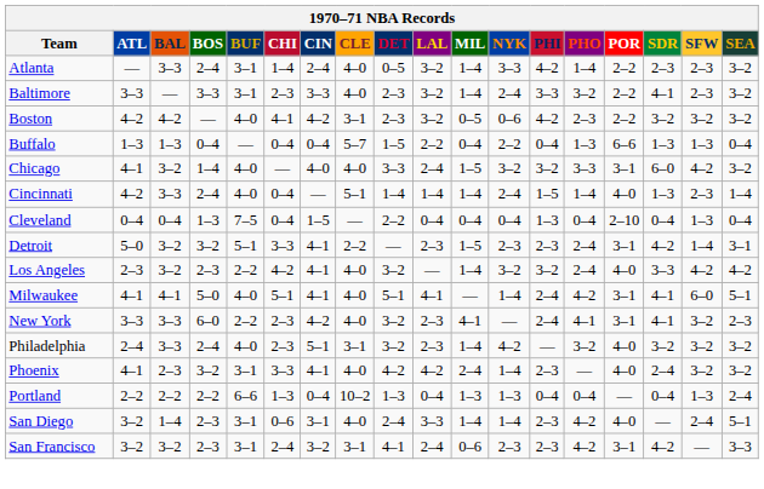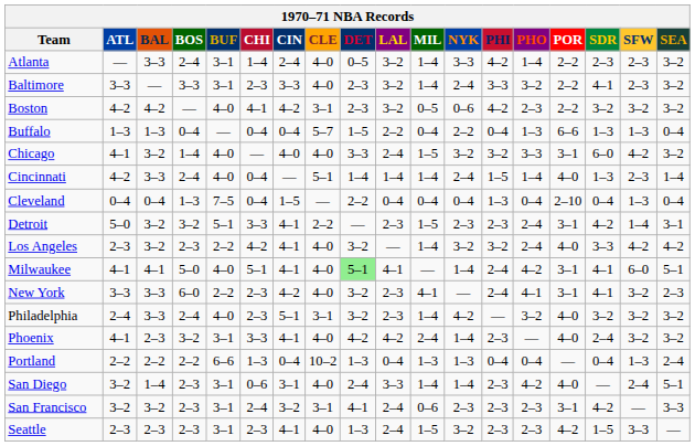 <table class="wikitable" style="font-size:95%; text-align:center;">
 <tr>
 <th colspan=18>1970–71 NBA Records</th>
 </tr>
 <tr>
 <th width=100>Team</th>
 <th style="background:#003EA4;color:#FFFFFF;width=35">ATL</th>
 <th style="background:#E45206;color:#012854;width=35">BAL</th>
 <th style="background:#006400;color:#FFFFFF;width=35">BOS</th>
 <th style="background:#012F6B;color:#D9AA00;width=35">BUF</th>
 <th style="background:#BA0C2F;color:#FFFFFF;width=35">CHI</th>
 <th style="background:#012F6B;color:#FFFFFF;width=35">CIN</th>
 <th style="background:#FFA402;color:#77222F;width=35">CLE</th>
 <th style="background:#012F6B;color:#D40032;width=35">DET</th>
 <th style="background:#800080;color:#FFD700;width=35">LAL</th>
 <th style="background:#006400;color:#FFFFFF;width=35">MIL</th>
 <th style="background:#003EA4;color:#FF8C00;width=35">NYK</th>
 <th style="background:#C90F2E;color:#022167;width=35">PHI</th>
 <th style="background:#800080;color:#FF4500;width=35">PHO</th>
 <th style="background:#FF0000;color:#FFFFFF;width=35">POR</th>
 <th style="background:#00843D;color:#FFCC00;width=35">SDR</th>
 <th style="background:#FFC62C;color:#012F6B;width=35">SFW</th>
 <th style="background:#173F36;color:#EBAA00;width=35">SEA</th>
 </tr>
 <tr>
 <td style="text-align:left;"><a href='#'>Atlanta</a></td>
 <td>—</td>
 <td>3–3</td>
 <td>2–4</td>
 <td>3–1</td>
 <td>1–4</td>
 <td>2–4</td>
 <td>4–0</td>
 <td>0–5</td>
 <td>3–2</td>
 <td>1–4</td>
 <td>3–3</td>
 <td>4–2</td>
 <td>1–4</td>
 <td>2–2</td>
 <td>2–3</td>
 <td>2–3</td>
 <td>3–2</td>
 </tr>
 <tr>
 <td style="text-align:left;"><a href='#'>Baltimore</a></td>
 <td>3–3</td>
 <td>—</td>
 <td>3–3</td>
 <td>3–1</td>
 <td>2–3</td>
 <td>3–3</td>
 <td>4–0</td>
 <td>2–3</td>
 <td>3–2</td>
 <td>1–4</td>
 <td>2–4</td>
 <td>3–3</td>
 <td>3–2</td>
 <td>2–2</td>
 <td>4–1</td>
 <td>2–3</td>
 <td>3–2</td>
 </tr>
 <tr>
 <td style="text-align:left;"><a href='#'>Boston</a></td>
 <td>4–2</td>
 <td>4–2</td>
 <td>—</td>
 <td>4–0</td>
 <td>4–1</td>
 <td>4–2</td>
 <td>3–1</td>
 <td>2–3</td>
 <td>3–2</td>
 <td>0–5</td>
 <td>0–6</td>
 <td>4–2</td>
 <td>2–3</td>
 <td>2–2</td>
 <td>3–2</td>
 <td>3–2</td>
 <td>3–2</td>
 </tr>
 <tr>
 <td style="text-align:left;"><a href='#'>Buffalo</a></td>
 <td>1–3</td>
 <td>1–3</td>
 <td>0–4</td>
 <td>—</td>
 <td>0–4</td>
 <td>0–4</td>
 <td>5–7</td>
 <td>1–5</td>
 <td>2–2</td>
 <td>0–4</td>
 <td>2–2</td>
 <td>0–4</td>
 <td>1–3</td>
 <td>6–6</td>
 <td>1–3</td>
 <td>1–3</td>
 <td>0–4</td>
 </tr>
 <tr>
 <td style="text-align:left;"><a href='#'>Chicago</a></td>
 <td>4–1</td>
 <td>3–2</td>
 <td>1–4</td>
 <td>4–0</td>
 <td>—</td>
 <td>4–0</td>
 <td>4–0</td>
 <td>3–3</td>
 <td>2–4</td>
 <td>1–5</td>
 <td>3–2</td>
 <td>3–2</td>
 <td>3–3</td>
 <td>3–1</td>
 <td>6–0</td>
 <td>4–2</td>
 <td>3–2</td>
 </tr>
 <tr>
 <td style="text-align:left;"><a href='#'>Cincinnati</a></td>
 <td>4–2</td>
 <td>3–3</td>
 <td>2–4</td>
 <td>4–0</td>
 <td>0–4</td>
 <td>—</td>
 <td>5–1</td>
 <td>1–4</td>
 <td>1–4</td>
 <td>1–4</td>
 <td>2–4</td>
 <td>1–5</td>
 <td>1–4</td>
 <td>4–0</td>
 <td>1–3</td>
 <td>2–3</td>
 <td>1–4</td>
 </tr>
 <tr>
 <td style="text-align:left;"><a href='#'>Cleveland</a></td>
 <td>0–4</td>
 <td>0–4</td>
 <td>1–3</td>
 <td>7–5</td>
 <td>0–4</td>
 <td>1–5</td>
 <td>—</td>
 <td>2–2</td>
 <td>0–4</td>
 <td>0–4</td>
 <td>0–4</td>
 <td>1–3</td>
 <td>0–4</td>
 <td>2–10</td>
 <td>0–4</td>
 <td>1–3</td>
 <td>0–4</td>
 </tr>
 <tr>
 <td style="text-align:left;"><a href='#'>Detroit</a></td>
 <td>5–0</td>
 <td>3–2</td>
 <td>3–2</td>
 <td>5–1</td>
 <td>3–3</td>
 <td>4–1</td>
 <td>2–2</td>
 <td>—</td>
 <td>2–3</td>
 <td>1–5</td>
 <td>2–3</td>
 <td>2–3</td>
 <td>2–4</td>
 <td>3–1</td>
 <td>4–2</td>
 <td>1–4</td>
 <td>3–1</td>
 </tr>
 <tr>
 <td style="text-align:left;"><a href='#'>Los Angeles</a></td>
 <td>2–3</td>
 <td>3–2</td>
 <td>2–3</td>
 <td>2–2</td>
 <td>4–2</td>
 <td>4–1</td>
 <td>4–0</td>
 <td>3–2</td>
 <td>—</td>
 <td>1–4</td>
 <td>3–2</td>
 <td>3–2</td>
 <td>2–4</td>
 <td>4–0</td>
 <td>3–3</td>
 <td>4–2</td>
 <td>4–2</td>
 </tr>
 <tr>
 <td style="text-align:left;"><a href='#'>Milwaukee</a></td>
 <td>4–1</td>
 <td>4–1</td>
 <td>5–0</td>
 <td>4–0</td>
 <td>5–1</td>
 <td>4–1</td>
 <td>4–0</td>
-<td>5–1</td>
+<td style="background: lightgreen;">5–1</td>
 <td>4–1</td>
 <td>—</td>
 <td>1–4</td>
 <td>2–4</td>
 <td>4–2</td>
 <td>3–1</td>
 <td>4–1</td>
 <td>6–0</td>
 <td>5–1</td>
 </tr>
 <tr>
 <td style="text-align:left;"><a href='#'>New York</a></td>
 <td>3–3</td>
 <td>3–3</td>
 <td>6–0</td>
 <td>2–2</td>
 <td>2–3</td>
 <td>4–2</td>
 <td>4–0</td>
 <td>3–2</td>
 <td>2–3</td>
 <td>4–1</td>
 <td>—</td>
 <td>2–4</td>
 <td>4–1</td>
 <td>3–1</td>
 <td>4–1</td>
 <td>3–2</td>
 <td>2–3</td>
 </tr>
 <tr>
 <td style="text-align:left;">Philadelphia</td>
 <td>2–4</td>
 <td>3–3</td>
 <td>2–4</td>
 <td>4–0</td>
 <td>2–3</td>
 <td>5–1</td>
 <td>3–1</td>
 <td>3–2</td>
 <td>2–3</td>
 <td>1–4</td>
 <td>4–2</td>
 <td>—</td>
 <td>3–2</td>
 <td>4–0</td>
 <td>3–2</td>
 <td>3–2</td>
 <td>3–2</td>
 </tr>
 <tr>
 <td style="text-align:left;"><a href='#'>Phoenix</a></td>
 <td>4–1</td>
 <td>2–3</td>
 <td>3–2</td>
 <td>3–1</td>
 <td>3–3</td>
 <td>4–1</td>
 <td>4–0</td>
 <td>4–2</td>
 <td>4–2</td>
 <td>2–4</td>
 <td>1–4</td>
 <td>2–3</td>
 <td>—</td>
 <td>4–0</td>
 <td>2–4</td>
 <td>3–2</td>
 <td>3–2</td>
 </tr>
 <tr>
 <td style="text-align:left;"><a href='#'>Portland</a></td>
 <td>2–2</td>
 <td>2–2</td>
 <td>2–2</td>
 <td>6–6</td>
 <td>1–3</td>
 <td>0–4</td>
 <td>10–2</td>
 <td>1–3</td>
 <td>0–4</td>
 <td>1–3</td>
 <td>1–3</td>
 <td>0–4</td>
 <td>0–4</td>
 <td>—</td>
 <td>0–4</td>
 <td>1–3</td>
 <td>2–4</td>
 </tr>
 <tr>
 <td style="text-align:left;"><a href='#'>San Diego</a></td>
 <td>3–2</td>
 <td>1–4</td>
 <td>2–3</td>
 <td>3–1</td>
 <td>0–6</td>
 <td>3–1</td>
 <td>4–0</td>
 <td>2–4</td>
 <td>3–3</td>
 <td>1–4</td>
 <td>1–4</td>
 <td>2–3</td>
 <td>4–2</td>
 <td>4–0</td>
 <td>—</td>
 <td>2–4</td>
 <td>5–1</td>
 </tr>
 <tr>
 <td style="text-align:left;"><a href='#'>San Francisco</a></td>
 <td>3–2</td>
 <td>3–2</td>
 <td>2–3</td>
 <td>3–1</td>
 <td>2–4</td>
 <td>3–2</td>
 <td>3–1</td>
 <td>4–1</td>
 <td>2–4</td>
 <td>0–6</td>
 <td>2–3</td>
 <td>2–3</td>
-<td>4–2</td>
+<td>2–3</td>
 <td>3–1</td>
 <td>4–2</td>
 <td>—</td>
 <td>3–3</td>
 </tr>
+<tr>
+<td style="text-align:left;"><a href='#'>Seattle</a></td>
+<td>2–3</td>
+<td>2–3</td>
+<td>2–3</td>
+<td>3–1</td>
+<td>2–3</td>
+<td>4–1</td>
+<td>4–0</td>
+<td>1–3</td>
+<td>2–4</td>
+<td>1–5</td>
+<td>3–2</td>
+<td>2–3</td>
+<td>2–3</td>
+<td>4–2</td>
+<td>1–5</td>
+<td>3–3</td>
+<td>—</td>
+</tr>
 </table>
